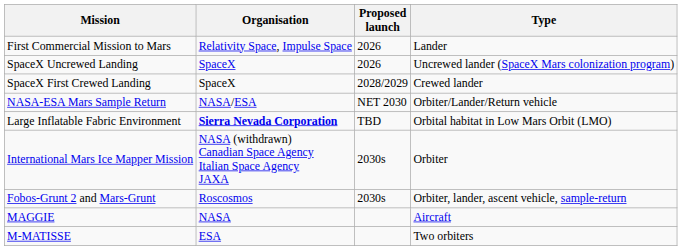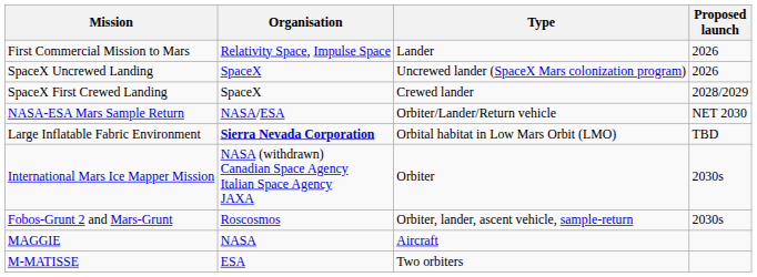 <table class="wikitable sortable sticky-header">
 <tr>
 <th>Mission</th>
 <th>Organisation</th>
+<th>Type</th>
 <th>Proposed<br>launch</th>
-<th>Type</th>
 </tr>
 <tr>
 <td>First Commercial Mission to Mars</td>
 <td> <a href='#'>Relativity Space</a>, <a href='#'>Impulse Space</a></td>
+<td>Lander</td>
 <td>2026</td>
-<td>Lander</td>
 </tr>
 <tr>
 <td>SpaceX Uncrewed Landing</td>
 <td> <a href='#'>SpaceX</a></td>
+<td>Uncrewed lander (<a href='#'>SpaceX Mars colonization program</a>)</td>
 <td>2026</td>
-<td>Uncrewed lander (<a href='#'>SpaceX Mars colonization program</a>)</td>
 </tr>
 <tr>
 <td>SpaceX First Crewed Landing</td>
 <td> SpaceX</td>
+<td>Crewed lander</td>
 <td>2028/2029</td>
-<td>Crewed lander</td>
 </tr>
 <tr>
 <td><a href='#'>NASA-ESA Mars Sample Return</a></td>
 <td>  <a href='#'>NASA</a>/<a href='#'>ESA</a></td>
+<td>Orbiter/Lander/Return vehicle</td>
 <td>NET 2030</td>
-<td>Orbiter/Lander/Return vehicle</td>
 </tr>
 <tr>
 <td>Large Inflatable Fabric Environment</td>
 <td><strong> <a href='#'>Sierra Nevada Corporation</a></strong></td>
+<td>Orbital habitat in Low Mars Orbit (LMO)</td>
 <td>TBD</td>
-<td>Orbital habitat in Low Mars Orbit (LMO)</td>
 </tr>
 <tr>
 <td><a href='#'>International Mars Ice Mapper Mission</a></td>
 <td> <a href='#'>NASA</a> (withdrawn)<br><a href='#'>Canadian Space Agency</a><br><a href='#'>Italian Space Agency</a><br> <a href='#'>JAXA</a></td>
+<td>Orbiter</td>
 <td>2030s</td>
-<td>Orbiter</td>
 </tr>
 <tr>
 <td><a href='#'>Fobos-Grunt 2</a> and <a href='#'>Mars-Grunt</a></td>
 <td> <a href='#'>Roscosmos</a></td>
+<td>Orbiter, lander, ascent vehicle, <a href='#'>sample-return</a></td>
 <td>2030s</td>
-<td>Orbiter, lander, ascent vehicle, <a href='#'>sample-return</a></td>
 </tr>
 <tr>
 <td><a href='#'>MAGGIE</a></td>
 <td> <a href='#'>NASA</a></td>
+<td><a href='#'>Aircraft</a></td>
 <td></td>
-<td><a href='#'>Aircraft</a></td>
 </tr>
 <tr>
 <td><a href='#'>M-MATISSE</a></td>
 <td> <a href='#'>ESA</a></td>
+<td>Two orbiters</td>
 <td></td>
-<td>Two orbiters</td>
 </tr>
 </table>
